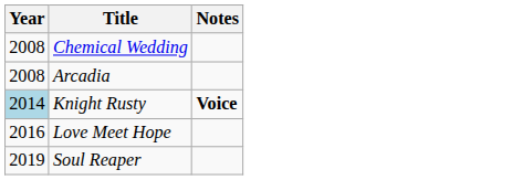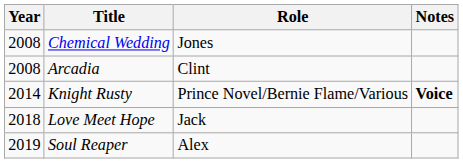 <table class="wikitable">
 <tr>
 <th>Year</th>
 <th>Title</th>
+<th>Role</th>
 <th>Notes</th>
 </tr>
 <tr>
 <td>2008</td>
 <td><em><a href='#'>Chemical Wedding</a></em></td>
+<td>Jones</td>
 <td></td>
 </tr>
 <tr>
 <td>2008</td>
 <td><em>Arcadia</em></td>
+<td>Clint</td>
 <td></td>
 </tr>
 <tr>
-<td style="background: lightblue;">2014</td>
+<td>2014</td>
 <td><em>Knight Rusty</em></td>
+<td>Prince Novel/Bernie Flame/Various</td>
 <td><strong>Voice</strong></td>
 </tr>
 <tr>
-<td>2016</td>
+<td>2018</td>
 <td><em>Love Meet Hope</em></td>
+<td>Jack</td>
 <td></td>
 </tr>
 <tr>
 <td>2019</td>
 <td><em>Soul Reaper</em></td>
+<td>Alex</td>
 <td></td>
 </tr>
 </table>
